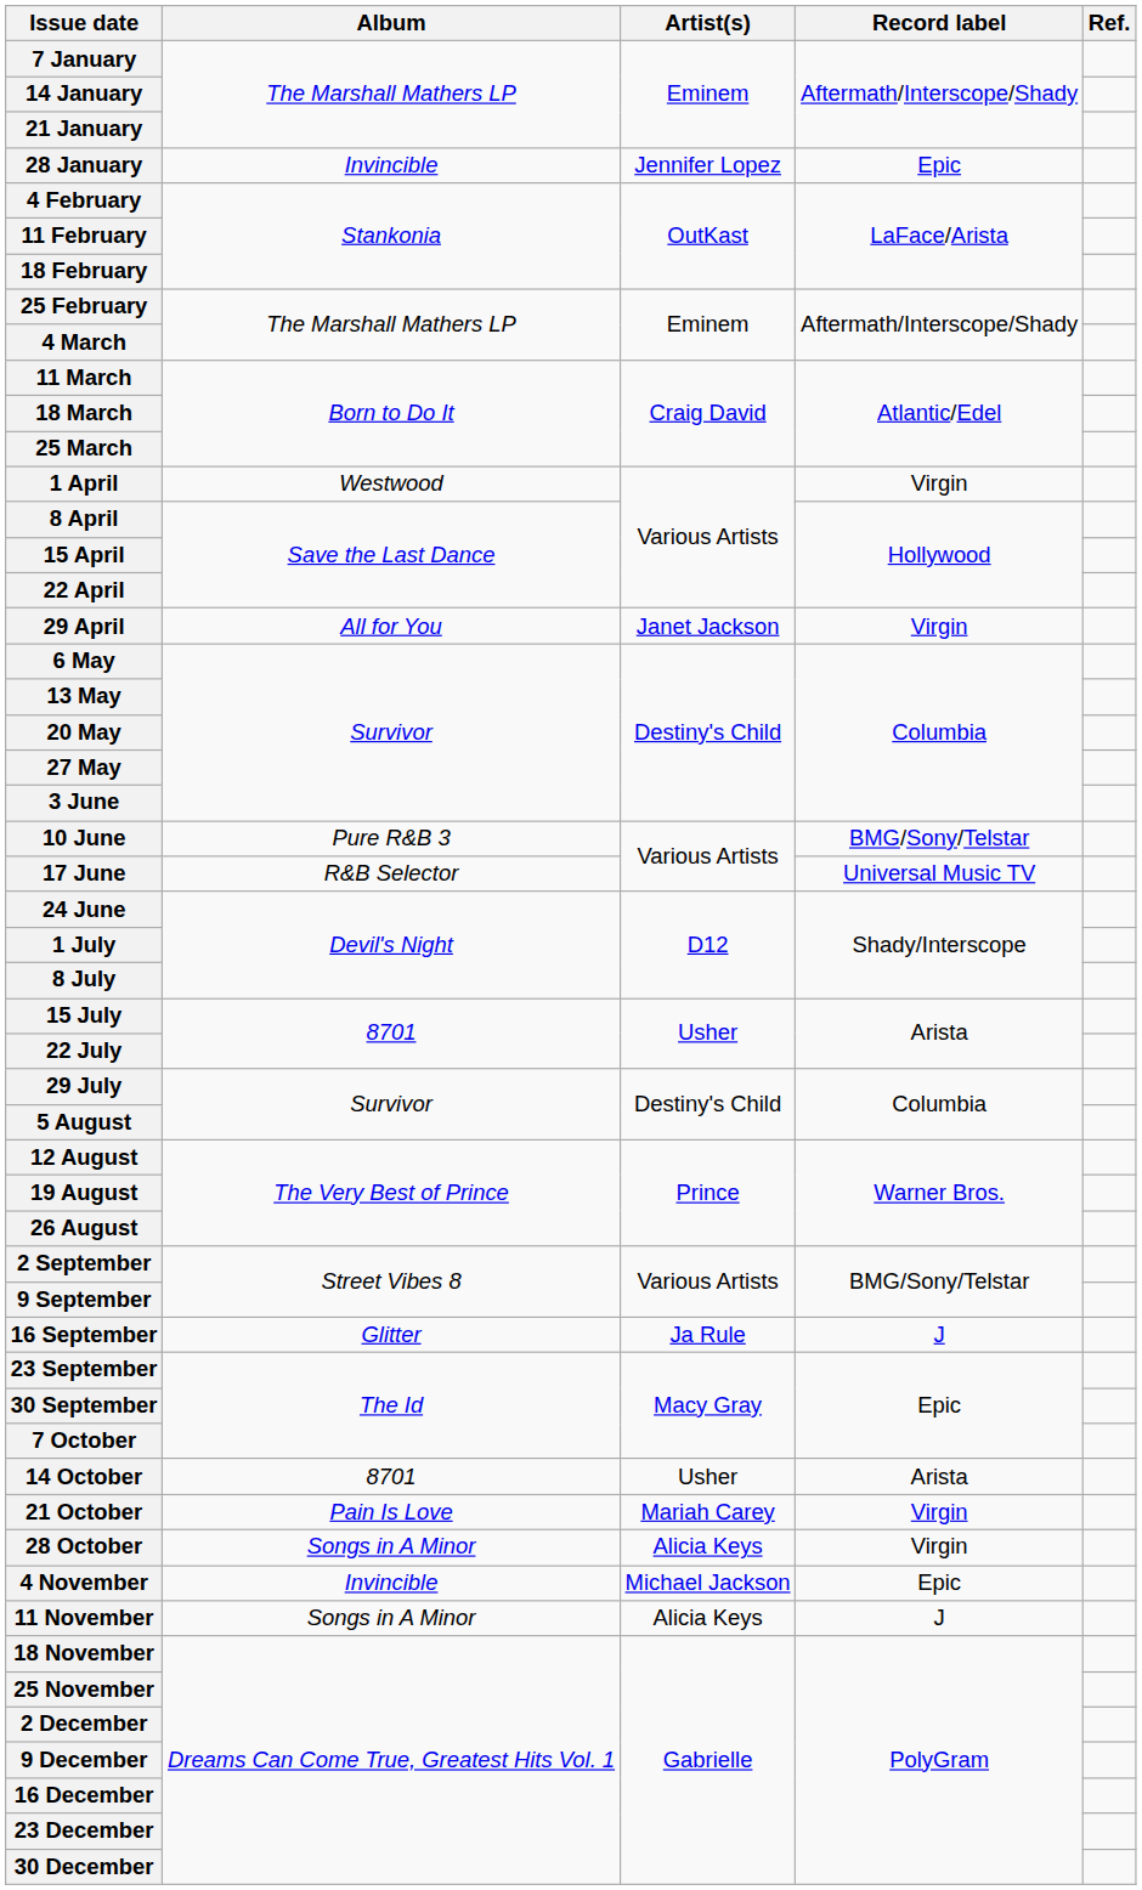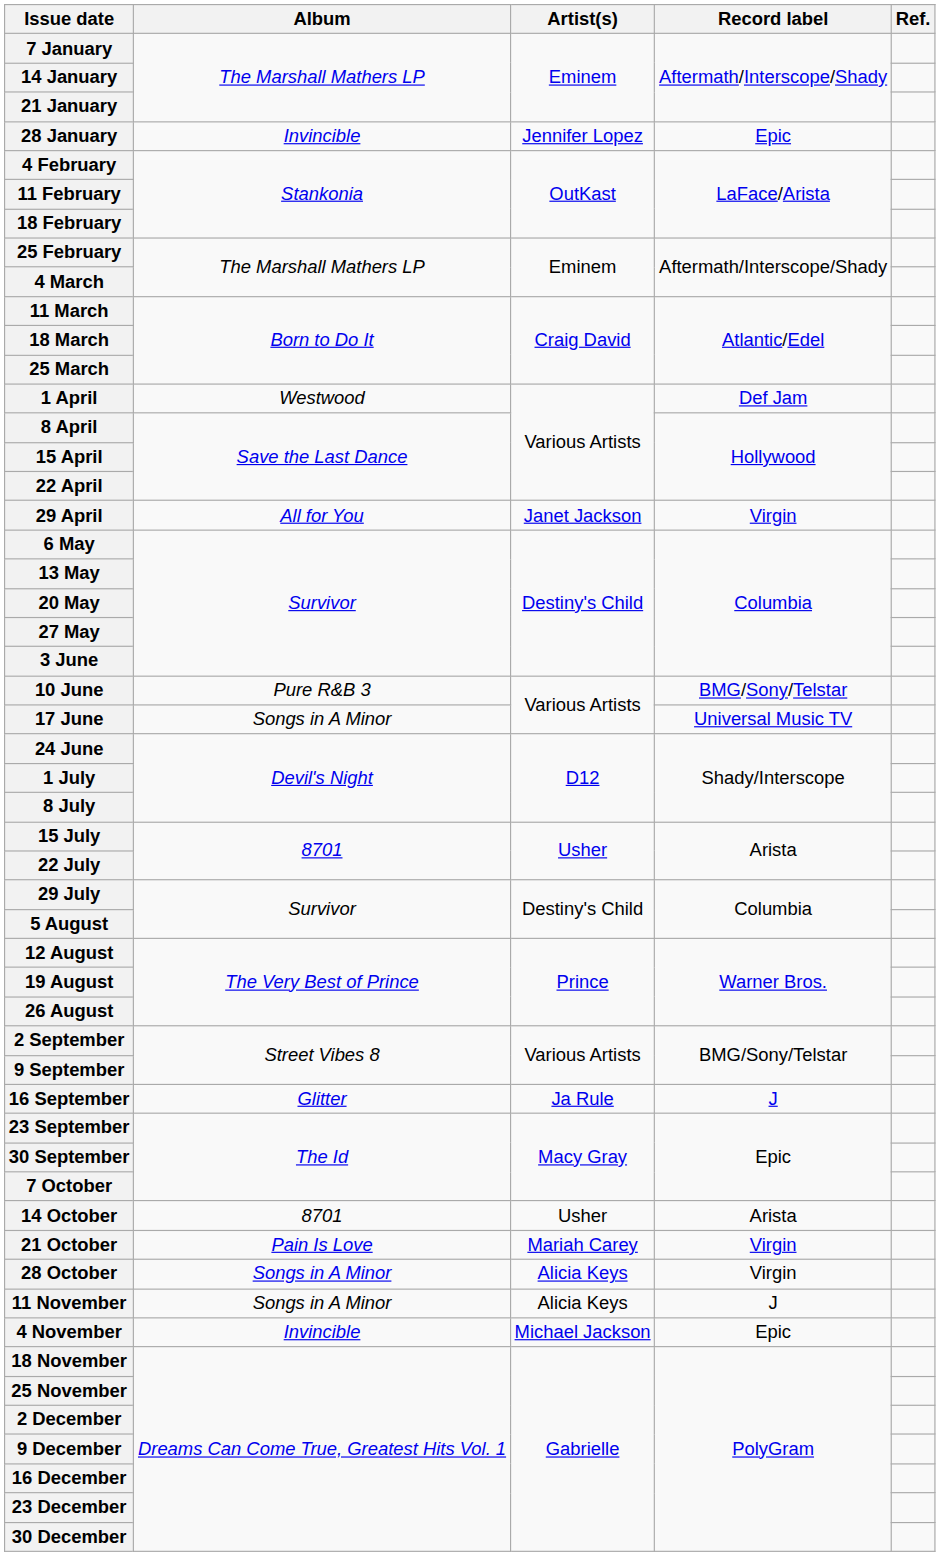 <table class="wikitable plainrowheaders">
 <tr>
 <th scope=col>Issue date</th>
 <th scope=col>Album</th>
 <th scope=col>Artist(s)</th>
 <th scope=col>Record label</th>
 <th scope=col>Ref.</th>
 </tr>
 <tr>
 <th scope=row>7 January</th>
 <td align="center" rowspan="3"><em><a href='#'>The Marshall Mathers LP</a></em></td>
 <td align="center" rowspan="3"><a href='#'>Eminem</a></td>
 <td align="center" rowspan="3"><a href='#'>Aftermath</a>/<a href='#'>Interscope</a>/<a href='#'>Shady</a></td>
 <td align="center"></td>
 </tr>
 <tr>
 <th scope=row>14 January</th>
 <td align="center"></td>
 </tr>
 <tr>
 <th scope=row>21 January</th>
 <td align="center"></td>
 </tr>
 <tr>
 <th scope=row>28 January</th>
 <td align="center"><em><a href='#'>Invincible</a></em></td>
 <td align="center"><a href='#'>Jennifer Lopez</a></td>
 <td align="center"><a href='#'>Epic</a></td>
 <td align="center"></td>
 </tr>
 <tr>
 <th scope=row>4 February</th>
 <td align="center" rowspan="3"><em><a href='#'>Stankonia</a></em></td>
 <td align="center" rowspan="3"><a href='#'>OutKast</a></td>
 <td align="center" rowspan="3"><a href='#'>LaFace</a>/<a href='#'>Arista</a></td>
 <td align="center"></td>
 </tr>
 <tr>
 <th scope=row>11 February</th>
 <td align="center"></td>
 </tr>
 <tr>
 <th scope=row>18 February</th>
 <td align="center"></td>
 </tr>
 <tr>
 <th scope=row>25 February</th>
 <td align="center" rowspan="2"><em>The Marshall Mathers LP</em></td>
 <td align="center" rowspan="2">Eminem</td>
 <td align="center" rowspan="2">Aftermath/Interscope/Shady</td>
 <td align="center"></td>
 </tr>
 <tr>
 <th scope=row>4 March</th>
 <td align="center"></td>
 </tr>
 <tr>
 <th scope=row>11 March</th>
 <td align="center" rowspan="3"><em><a href='#'>Born to Do It</a></em></td>
 <td align="center" rowspan="3"><a href='#'>Craig David</a></td>
 <td align="center" rowspan="3"><a href='#'>Atlantic</a>/<a href='#'>Edel</a></td>
 <td align="center"></td>
 </tr>
 <tr>
 <th scope=row>18 March</th>
 <td align="center"></td>
 </tr>
 <tr>
 <th scope=row>25 March</th>
 <td align="center"></td>
 </tr>
 <tr>
 <th scope=row>1 April</th>
 <td align="center"><em>Westwood</em></td>
 <td align="center" rowspan="4">Various Artists</td>
-<td align="center">Virgin</td>
+<td align="center"><a href='#'>Def Jam</a></td>
 <td align="center"></td>
 </tr>
 <tr>
 <th scope=row>8 April</th>
 <td align="center" rowspan="3"><em><a href='#'>Save the Last Dance</a></em></td>
 <td align="center" rowspan="3"><a href='#'>Hollywood</a></td>
 <td align="center"></td>
 </tr>
 <tr>
 <th scope=row>15 April</th>
 <td align="center"></td>
 </tr>
 <tr>
 <th scope=row>22 April</th>
 <td align="center"></td>
 </tr>
 <tr>
 <th scope=row>29 April</th>
 <td align="center"><em><a href='#'>All for You</a></em></td>
 <td align="center"><a href='#'>Janet Jackson</a></td>
 <td align="center"><a href='#'>Virgin</a></td>
 <td align="center"></td>
 </tr>
 <tr>
 <th scope=row>6 May</th>
 <td align="center" rowspan="5"><em><a href='#'>Survivor</a></em></td>
 <td align="center" rowspan="5"><a href='#'>Destiny's Child</a></td>
 <td align="center" rowspan="5"><a href='#'>Columbia</a></td>
 <td align="center"></td>
 </tr>
 <tr>
 <th scope=row>13 May</th>
 <td align="center"></td>
 </tr>
 <tr>
 <th scope=row>20 May</th>
 <td align="center"></td>
 </tr>
 <tr>
 <th scope=row>27 May</th>
 <td align="center"></td>
 </tr>
 <tr>
 <th scope=row>3 June</th>
 <td align="center"></td>
 </tr>
 <tr>
 <th scope=row>10 June</th>
 <td align="center"><em>Pure R&B 3</em></td>
 <td align="center" rowspan="2">Various Artists</td>
 <td align="center"><a href='#'>BMG</a>/<a href='#'>Sony</a>/<a href='#'>Telstar</a></td>
 <td align="center"></td>
 </tr>
 <tr>
 <th scope=row>17 June</th>
-<td align="center"><em>R&B Selector</em></td>
+<td align="center"><em>Songs in A Minor</em></td>
 <td align="center"><a href='#'>Universal Music TV</a></td>
 <td align="center"></td>
 </tr>
 <tr>
 <th scope=row>24 June</th>
 <td align="center" rowspan="3"><em><a href='#'>Devil's Night</a></em></td>
 <td align="center" rowspan="3"><a href='#'>D12</a></td>
 <td align="center" rowspan="3">Shady/Interscope</td>
 <td align="center"></td>
 </tr>
 <tr>
 <th scope=row>1 July</th>
 <td align="center"></td>
 </tr>
 <tr>
 <th scope=row>8 July</th>
 <td align="center"></td>
 </tr>
 <tr>
 <th scope=row>15 July</th>
 <td align="center" rowspan="2"><em><a href='#'>8701</a></em></td>
 <td align="center" rowspan="2"><a href='#'>Usher</a></td>
 <td align="center" rowspan="2">Arista</td>
 <td align="center"></td>
 </tr>
 <tr>
 <th scope=row>22 July</th>
 <td align="center"></td>
 </tr>
 <tr>
 <th scope=row>29 July</th>
 <td align="center" rowspan="2"><em>Survivor</em></td>
 <td align="center" rowspan="2">Destiny's Child</td>
 <td align="center" rowspan="2">Columbia</td>
 <td align="center"></td>
 </tr>
 <tr>
 <th scope=row>5 August</th>
 <td align="center"></td>
 </tr>
 <tr>
 <th scope=row>12 August</th>
 <td align="center" rowspan="3"><em><a href='#'>The Very Best of Prince</a></em></td>
 <td align="center" rowspan="3"><a href='#'>Prince</a></td>
 <td align="center" rowspan="3"><a href='#'>Warner Bros.</a></td>
 <td align="center"></td>
 </tr>
 <tr>
 <th scope=row>19 August</th>
 <td align="center"></td>
 </tr>
 <tr>
 <th scope=row>26 August</th>
 <td align="center"></td>
 </tr>
 <tr>
 <th scope=row>2 September</th>
 <td align="center" rowspan="2"><em>Street Vibes 8</em></td>
 <td align="center" rowspan="2">Various Artists</td>
 <td align="center" rowspan="2">BMG/Sony/Telstar</td>
 <td align="center"></td>
 </tr>
 <tr>
 <th scope=row>9 September</th>
 <td align="center"></td>
 </tr>
 <tr>
 <th scope=row>16 September</th>
 <td align="center"><em><a href='#'>Glitter</a></em></td>
 <td align="center"><a href='#'>Ja Rule</a></td>
 <td align="center"><a href='#'>J</a></td>
 <td align="center"></td>
 </tr>
 <tr>
 <th scope=row>23 September</th>
 <td align="center" rowspan="3"><em><a href='#'>The Id</a></em></td>
 <td align="center" rowspan="3"><a href='#'>Macy Gray</a></td>
 <td align="center" rowspan="3">Epic</td>
 <td align="center"></td>
 </tr>
 <tr>
 <th scope=row>30 September</th>
 <td align="center"></td>
 </tr>
 <tr>
 <th scope=row>7 October</th>
 <td align="center"></td>
 </tr>
 <tr>
 <th scope=row>14 October</th>
 <td align="center"><em>8701</em></td>
 <td align="center">Usher</td>
 <td align="center">Arista</td>
 <td align="center"></td>
 </tr>
 <tr>
 <th scope=row>21 October</th>
 <td align="center"><em><a href='#'>Pain Is Love</a></em></td>
 <td align="center"><a href='#'>Mariah Carey</a></td>
 <td align="center"><a href='#'>Virgin</a></td>
 <td align="center"></td>
 </tr>
 <tr>
 <th scope=row>28 October</th>
 <td align="center"><em><a href='#'>Songs in A Minor</a></em></td>
 <td align="center"><a href='#'>Alicia Keys</a></td>
 <td align="center">Virgin</td>
 <td align="center"></td>
 </tr>
 <tr>
+<th scope=row>11 November</th>
+<td align="center"><em>Songs in A Minor</em></td>
+<td align="center">Alicia Keys</td>
+<td align="center">J</td>
+<td align="center"></td>
+</tr>
+<tr>
 <th scope=row>4 November</th>
 <td align="center"><em><a href='#'>Invincible</a></em></td>
 <td align="center"><a href='#'>Michael Jackson</a></td>
 <td align="center">Epic</td>
-<td align="center"></td>
-</tr>
-<tr>
-<th scope=row>11 November</th>
-<td align="center"><em>Songs in A Minor</em></td>
-<td align="center">Alicia Keys</td>
-<td align="center">J</td>
 <td align="center"></td>
 </tr>
 <tr>
 <th scope=row>18 November</th>
 <td align="center" rowspan="7"><em><a href='#'>Dreams Can Come True, Greatest Hits Vol. 1</a></em></td>
 <td align="center" rowspan="7"><a href='#'>Gabrielle</a></td>
 <td align="center" rowspan="7"><a href='#'>PolyGram</a></td>
 <td align="center"></td>
 </tr>
 <tr>
 <th scope=row>25 November</th>
 <td align="center"></td>
 </tr>
 <tr>
 <th scope=row>2 December</th>
 <td align="center"></td>
 </tr>
 <tr>
 <th scope=row>9 December</th>
 <td align="center"></td>
 </tr>
 <tr>
 <th scope=row>16 December</th>
 <td align="center"></td>
 </tr>
 <tr>
 <th scope=row>23 December</th>
 <td align="center"></td>
 </tr>
 <tr>
 <th scope=row>30 December</th>
 <td align="center"></td>
 </tr>
 </table>
